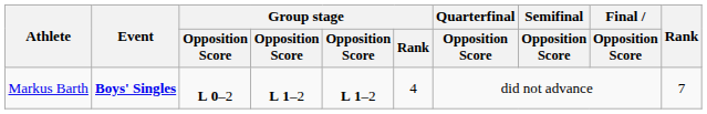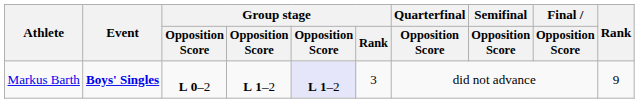 <table class="wikitable" style="font-size:90%">
 <tr>
 <th rowspan=2>Athlete</th>
 <th rowspan=2>Event</th>
 <th colspan=4>Group stage</th>
 <th>Quarterfinal</th>
 <th>Semifinal</th>
 <th>Final / </th>
 <th rowspan=2>Rank</th>
 </tr>
 <tr style="font-size:95%">
 <th>Opposition<br>Score</th>
 <th>Opposition<br>Score</th>
 <th>Opposition<br>Score</th>
 <th>Rank</th>
 <th>Opposition<br>Score</th>
 <th>Opposition<br>Score</th>
 <th>Opposition<br>Score</th>
 </tr>
 <tr align=center>
 <td align=left><a href='#'>Markus Barth</a></td>
 <td align=left><strong><a href='#'>Boys' Singles</a></strong></td>
 <td><br><strong>L</strong> <strong>0</strong>–2</td>
 <td><br><strong>L</strong> <strong>1</strong>–2</td>
-<td><br><strong>L</strong> <strong>1</strong>–2</td>
-<td>4</td>
+<td style="background: lavender;"><br><strong>L</strong> <strong>1</strong>–2</td>
+<td>3</td>
 <td colspan=3>did not advance</td>
-<td>7</td>
+<td>9</td>
 </tr>
 </table>
